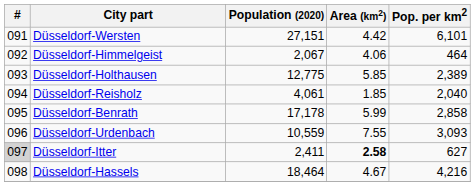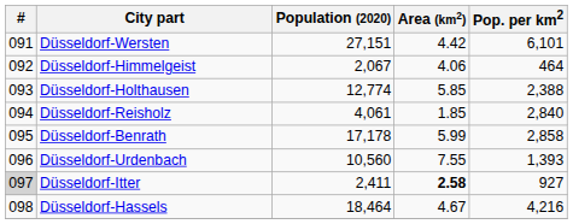 <table class="wikitable sortable">
 <tr ---->
 <th>#</th>
 <th width="250px">City part</th>
 <th>Population <small>(2020)</small></th>
 <th>Area <small>(km<sup>2</sup>)</small></th>
 <th>Pop. per km<sup>2</sup></th>
 </tr>
 <tr align="right">
 <td align="left">091</td>
 <td align="left"><a href='#'>Düsseldorf-Wersten</a></td>
 <td>27,151</td>
 <td>4.42</td>
 <td>6,101</td>
 </tr>
 <tr align="right">
 <td align="left">092</td>
 <td align="left"><a href='#'>Düsseldorf-Himmelgeist</a></td>
 <td>2,067</td>
 <td>4.06</td>
 <td>464</td>
 </tr>
 <tr align="right">
 <td align="left">093</td>
 <td align="left"><a href='#'>Düsseldorf-Holthausen</a></td>
-<td>12,775</td>
+<td>12,774</td>
 <td>5.85</td>
-<td>2,389</td>
+<td>2,388</td>
 </tr>
 <tr align="right">
 <td align="left">094</td>
 <td align="left"><a href='#'>Düsseldorf-Reisholz</a></td>
 <td>4,061</td>
 <td>1.85</td>
-<td>2,040</td>
+<td>2,840</td>
 </tr>
 <tr align="right">
 <td align="left">095</td>
 <td align="left"><a href='#'>Düsseldorf-Benrath</a></td>
 <td>17,178</td>
 <td>5.99</td>
 <td>2,858</td>
 </tr>
 <tr align="right">
 <td align="left">096</td>
 <td align="left"><a href='#'>Düsseldorf-Urdenbach</a></td>
-<td>10,559</td>
+<td>10,560</td>
 <td>7.55</td>
-<td>3,093</td>
+<td>1,393</td>
 </tr>
 <tr align="right">
 <td align="left" style="background: lightgrey;">097</td>
 <td align="left"><a href='#'>Düsseldorf-Itter</a></td>
 <td>2,411</td>
 <td><strong>2.58</strong></td>
-<td>627</td>
+<td>927</td>
 </tr>
 <tr align="right">
 <td align="left">098</td>
 <td align="left"><a href='#'>Düsseldorf-Hassels</a></td>
 <td>18,464</td>
 <td>4.67</td>
 <td>4,216</td>
 </tr>
 <tr align="right">
 </tr>
 </table>
